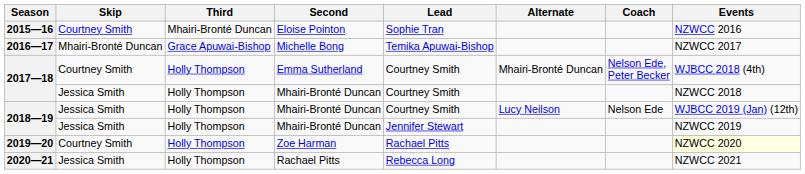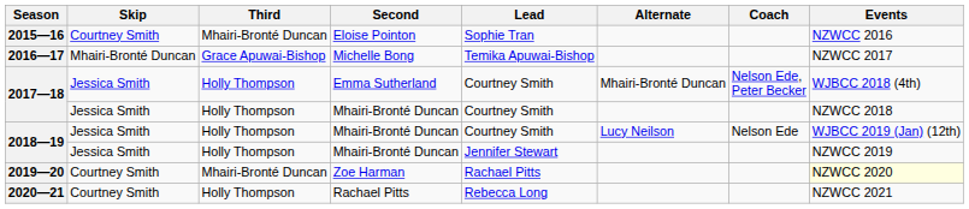 <table class="wikitable">
 <tr>
 <th scope="col">Season</th>
 <th scope="col">Skip</th>
 <th scope="col">Third</th>
 <th scope="col">Second</th>
 <th scope="col">Lead</th>
 <th scope="col">Alternate</th>
 <th scope="col">Coach</th>
 <th scope="col">Events</th>
 </tr>
 <tr>
 <th scope="row">2015—16</th>
 <td><a href='#'>Courtney Smith</a></td>
 <td>Mhairi-Bronté Duncan</td>
 <td><a href='#'>Eloise Pointon</a></td>
 <td><a href='#'>Sophie Tran</a></td>
 <td></td>
 <td></td>
 <td><a href='#'>NZWCC</a> 2016 </td>
 </tr>
 <tr>
 <th scope="row">2016—17</th>
 <td>Mhairi-Bronté Duncan</td>
 <td><a href='#'>Grace Apuwai-Bishop</a></td>
 <td><a href='#'>Michelle Bong</a></td>
 <td><a href='#'>Temika Apuwai-Bishop</a></td>
 <td></td>
 <td></td>
 <td>NZWCC 2017 </td>
 </tr>
 <tr>
 <th scope="row" rowspan="2">2017—18</th>
-<td>Courtney Smith</td>
+<td><a href='#'>Jessica Smith</a></td>
 <td><a href='#'>Holly Thompson</a></td>
 <td><a href='#'>Emma Sutherland</a></td>
 <td>Courtney Smith</td>
 <td>Mhairi-Bronté Duncan</td>
 <td><a href='#'>Nelson Ede</a>,<br><a href='#'>Peter Becker</a></td>
 <td><a href='#'>WJBCC 2018</a> (4th)</td>
 </tr>
 <tr>
 <td>Jessica Smith</td>
 <td>Holly Thompson</td>
 <td>Mhairi-Bronté Duncan</td>
 <td>Courtney Smith</td>
 <td></td>
 <td></td>
 <td>NZWCC 2018 </td>
 </tr>
 <tr>
 <th scope="row" rowspan="2">2018—19</th>
 <td>Jessica Smith</td>
 <td>Holly Thompson</td>
 <td>Mhairi-Bronté Duncan</td>
 <td>Courtney Smith</td>
 <td><a href='#'>Lucy Neilson</a></td>
 <td>Nelson Ede</td>
 <td><a href='#'>WJBCC 2019 (Jan)</a> (12th)</td>
 </tr>
 <tr>
 <td>Jessica Smith</td>
 <td>Holly Thompson</td>
 <td>Mhairi-Bronté Duncan</td>
 <td><a href='#'>Jennifer Stewart</a></td>
 <td></td>
 <td></td>
 <td>NZWCC 2019 </td>
 </tr>
 <tr>
 <th scope="row">2019—20</th>
 <td>Courtney Smith</td>
-<td><a href='#'>Holly Thompson</a></td>
+<td>Mhairi-Bronté Duncan</td>
 <td><a href='#'>Zoe Harman</a></td>
 <td><a href='#'>Rachael Pitts</a></td>
 <td></td>
 <td></td>
 <td style="background: lightyellow;">NZWCC 2020 </td>
 </tr>
 <tr>
 <th scope="row">2020—21</th>
-<td>Jessica Smith</td>
+<td>Courtney Smith</td>
 <td>Holly Thompson</td>
 <td>Rachael Pitts</td>
 <td><a href='#'>Rebecca Long</a></td>
 <td></td>
 <td></td>
 <td>NZWCC 2021 </td>
 </tr>
 </table>
